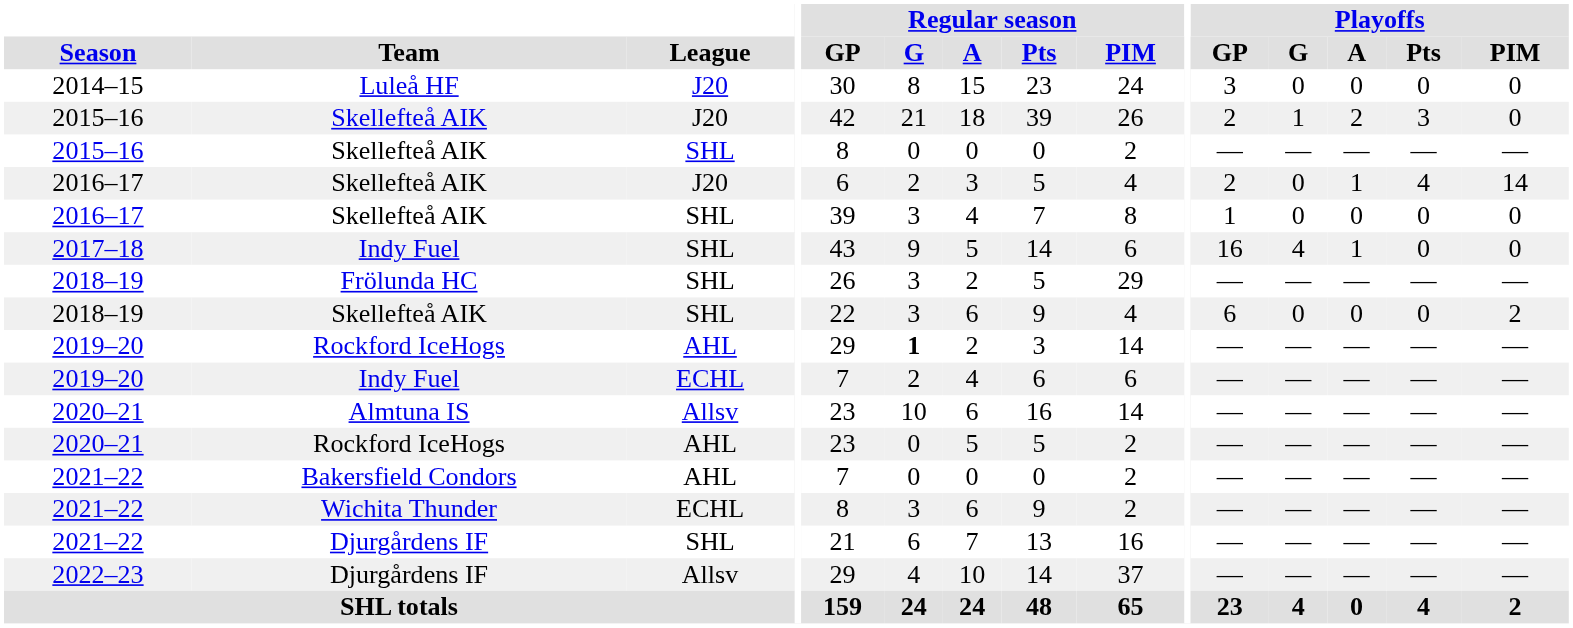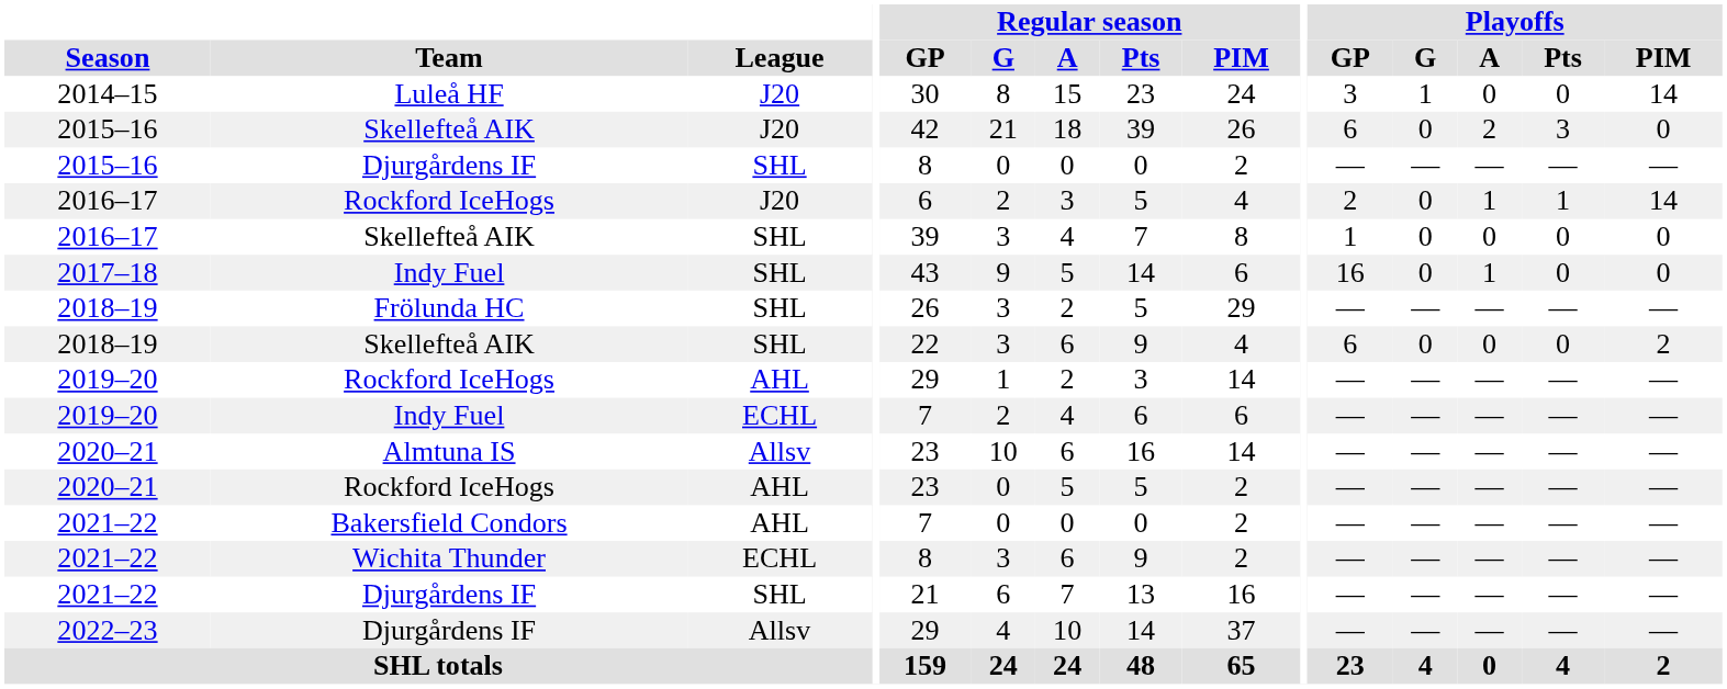 <table border="0" cellpadding="1" cellspacing="0" style="text-align:center; width:60em">
 <tr bgcolor="#e0e0e0">
 <th colspan="3" bgcolor="#ffffff"></th>
 <th rowspan="99" bgcolor="#ffffff"></th>
 <th colspan="5"><a href='#'>Regular season</a></th>
 <th rowspan="99" bgcolor="#ffffff"></th>
 <th colspan="5"><a href='#'>Playoffs</a></th>
 </tr>
 <tr bgcolor="#e0e0e0">
 <th><a href='#'>Season</a></th>
 <th>Team</th>
 <th>League</th>
 <th>GP</th>
 <th><a href='#'>G</a></th>
 <th><a href='#'>A</a></th>
 <th><a href='#'>Pts</a></th>
 <th><a href='#'>PIM</a></th>
 <th>GP</th>
 <th>G</th>
 <th>A</th>
 <th>Pts</th>
 <th>PIM</th>
 </tr>
 <tr>
 <td>2014–15</td>
 <td><a href='#'>Luleå HF</a></td>
 <td><a href='#'>J20</a></td>
 <td>30</td>
 <td>8</td>
 <td>15</td>
 <td>23</td>
 <td>24</td>
 <td>3</td>
+<td>1</td>
 <td>0</td>
 <td>0</td>
-<td>0</td>
-<td>0</td>
+<td>14</td>
 </tr>
 <tr bgcolor="#f0f0f0">
 <td>2015–16</td>
 <td><a href='#'>Skellefteå AIK</a></td>
 <td>J20</td>
 <td>42</td>
 <td>21</td>
 <td>18</td>
 <td>39</td>
 <td>26</td>
-<td>2</td>
-<td>1</td>
+<td>6</td>
+<td>0</td>
 <td>2</td>
 <td>3</td>
 <td>0</td>
 </tr>
 <tr>
 <td><a href='#'>2015–16</a></td>
-<td>Skellefteå AIK</td>
+<td><a href='#'>Djurgårdens IF</a></td>
 <td><a href='#'>SHL</a></td>
 <td>8</td>
 <td>0</td>
 <td>0</td>
 <td>0</td>
 <td>2</td>
 <td>—</td>
 <td>—</td>
 <td>—</td>
 <td>—</td>
 <td>—</td>
 </tr>
 <tr bgcolor="#f0f0f0">
 <td>2016–17</td>
-<td>Skellefteå AIK</td>
+<td><a href='#'>Rockford IceHogs</a></td>
 <td>J20</td>
 <td>6</td>
 <td>2</td>
 <td>3</td>
 <td>5</td>
 <td>4</td>
 <td>2</td>
 <td>0</td>
 <td>1</td>
-<td>4</td>
+<td>1</td>
 <td>14</td>
 </tr>
 <tr>
 <td><a href='#'>2016–17</a></td>
 <td>Skellefteå AIK</td>
 <td>SHL</td>
 <td>39</td>
 <td>3</td>
 <td>4</td>
 <td>7</td>
 <td>8</td>
 <td>1</td>
 <td>0</td>
 <td>0</td>
 <td>0</td>
 <td>0</td>
 </tr>
 <tr bgcolor="#f0f0f0">
 <td><a href='#'>2017–18</a></td>
 <td><a href='#'>Indy Fuel</a></td>
 <td>SHL</td>
 <td>43</td>
 <td>9</td>
 <td>5</td>
 <td>14</td>
 <td>6</td>
 <td>16</td>
-<td>4</td>
+<td>0</td>
 <td>1</td>
 <td>0</td>
 <td>0</td>
 </tr>
 <tr>
 <td><a href='#'>2018–19</a></td>
 <td><a href='#'>Frölunda HC</a></td>
 <td>SHL</td>
 <td>26</td>
 <td>3</td>
 <td>2</td>
 <td>5</td>
 <td>29</td>
 <td>—</td>
 <td>—</td>
 <td>—</td>
 <td>—</td>
 <td>—</td>
 </tr>
 <tr bgcolor="#f0f0f0">
 <td>2018–19</td>
 <td>Skellefteå AIK</td>
 <td>SHL</td>
 <td>22</td>
 <td>3</td>
 <td>6</td>
 <td>9</td>
 <td>4</td>
 <td>6</td>
 <td>0</td>
 <td>0</td>
 <td>0</td>
 <td>2</td>
 </tr>
 <tr>
 <td><a href='#'>2019–20</a></td>
 <td><a href='#'>Rockford IceHogs</a></td>
 <td><a href='#'>AHL</a></td>
 <td>29</td>
-<td><strong>1</strong></td>
+<td>1</td>
 <td>2</td>
 <td>3</td>
 <td>14</td>
 <td>—</td>
 <td>—</td>
 <td>—</td>
 <td>—</td>
 <td>—</td>
 </tr>
 <tr bgcolor="#f0f0f0">
 <td><a href='#'>2019–20</a></td>
 <td><a href='#'>Indy Fuel</a></td>
 <td><a href='#'>ECHL</a></td>
 <td>7</td>
 <td>2</td>
 <td>4</td>
 <td>6</td>
 <td>6</td>
 <td>—</td>
 <td>—</td>
 <td>—</td>
 <td>—</td>
 <td>—</td>
 </tr>
 <tr>
 <td><a href='#'>2020–21</a></td>
 <td><a href='#'>Almtuna IS</a></td>
 <td><a href='#'>Allsv</a></td>
 <td>23</td>
 <td>10</td>
 <td>6</td>
 <td>16</td>
 <td>14</td>
 <td>—</td>
 <td>—</td>
 <td>—</td>
 <td>—</td>
 <td>—</td>
 </tr>
 <tr bgcolor="#f0f0f0">
 <td><a href='#'>2020–21</a></td>
 <td>Rockford IceHogs</td>
 <td>AHL</td>
 <td>23</td>
 <td>0</td>
 <td>5</td>
 <td>5</td>
 <td>2</td>
 <td>—</td>
 <td>—</td>
 <td>—</td>
 <td>—</td>
 <td>—</td>
 </tr>
 <tr>
 <td><a href='#'>2021–22</a></td>
 <td><a href='#'>Bakersfield Condors</a></td>
 <td>AHL</td>
 <td>7</td>
 <td>0</td>
 <td>0</td>
 <td>0</td>
 <td>2</td>
 <td>—</td>
 <td>—</td>
 <td>—</td>
 <td>—</td>
 <td>—</td>
 </tr>
 <tr bgcolor="#f0f0f0">
 <td><a href='#'>2021–22</a></td>
 <td><a href='#'>Wichita Thunder</a></td>
 <td>ECHL</td>
 <td>8</td>
 <td>3</td>
 <td>6</td>
 <td>9</td>
 <td>2</td>
 <td>—</td>
 <td>—</td>
 <td>—</td>
 <td>—</td>
 <td>—</td>
 </tr>
 <tr>
 <td><a href='#'>2021–22</a></td>
 <td><a href='#'>Djurgårdens IF</a></td>
 <td>SHL</td>
 <td>21</td>
 <td>6</td>
 <td>7</td>
 <td>13</td>
 <td>16</td>
 <td>—</td>
 <td>—</td>
 <td>—</td>
 <td>—</td>
 <td>—</td>
 </tr>
 <tr bgcolor="#f0f0f0">
 <td><a href='#'>2022–23</a></td>
 <td>Djurgårdens IF</td>
 <td>Allsv</td>
 <td>29</td>
 <td>4</td>
 <td>10</td>
 <td>14</td>
 <td>37</td>
 <td>—</td>
 <td>—</td>
 <td>—</td>
 <td>—</td>
 <td>—</td>
 </tr>
 <tr bgcolor="#e0e0e0">
 <th colspan="3">SHL totals</th>
 <th>159</th>
 <th>24</th>
 <th>24</th>
 <th>48</th>
 <th>65</th>
 <th>23</th>
 <th>4</th>
 <th>0</th>
 <th>4</th>
 <th>2</th>
 </tr>
 </table>
